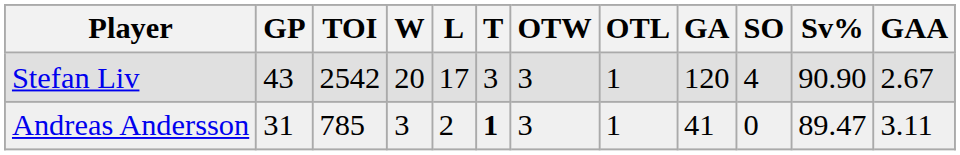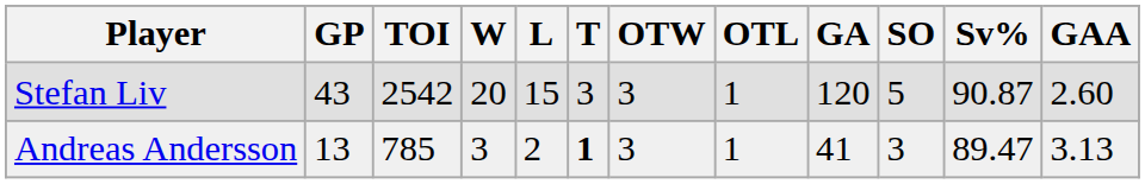 <table class="wikitable sortable">
 <tr>
 <th>Player</th>
 <th>GP</th>
 <th>TOI</th>
 <th>W</th>
 <th>L</th>
 <th>T</th>
 <th>OTW</th>
 <th>OTL</th>
 <th>GA</th>
 <th>SO</th>
 <th>Sv%</th>
 <th>GAA</th>
 </tr>
 <tr bgcolor="#e0e0e0">
 <td><a href='#'>Stefan Liv</a></td>
 <td>43</td>
 <td>2542</td>
 <td>20</td>
-<td>17</td>
+<td>15</td>
 <td>3</td>
 <td>3</td>
 <td>1</td>
 <td>120</td>
-<td>4</td>
-<td>90.90</td>
-<td>2.67</td>
+<td>5</td>
+<td>90.87</td>
+<td>2.60</td>
 </tr>
 <tr bgcolor="#f0f0f0">
 <td><a href='#'>Andreas Andersson</a></td>
-<td>31</td>
+<td>13</td>
 <td>785</td>
 <td>3</td>
 <td>2</td>
 <td><strong>1</strong></td>
 <td>3</td>
 <td>1</td>
 <td>41</td>
-<td>0</td>
+<td>3</td>
 <td>89.47</td>
-<td>3.11</td>
+<td>3.13</td>
 </tr>
 </table>
